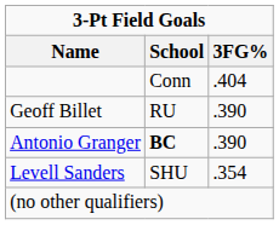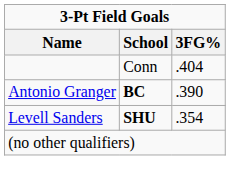 <table class="wikitable">
 <tr>
 <td colspan=3 style="text-align:center;"><strong>3-Pt Field Goals</strong></td>
 </tr>
 <tr>
 <th>Name</th>
 <th>School</th>
 <th>3FG%</th>
 </tr>
 <tr>
 <td></td>
 <td>Conn</td>
 <td>.404</td>
 </tr>
 <tr>
-<td>Geoff Billet</td>
-<td>RU</td>
-<td>.390</td>
-</tr>
-<tr>
 <td><a href='#'>Antonio Granger</a></td>
 <td><strong>BC</strong></td>
 <td>.390</td>
 </tr>
 <tr>
 <td><a href='#'>Levell Sanders</a></td>
-<td>SHU</td>
+<td><strong>SHU</strong></td>
 <td>.354</td>
 </tr>
 <tr>
 <td colspan=3>(no other qualifiers)</td>
 </tr>
 </table>
